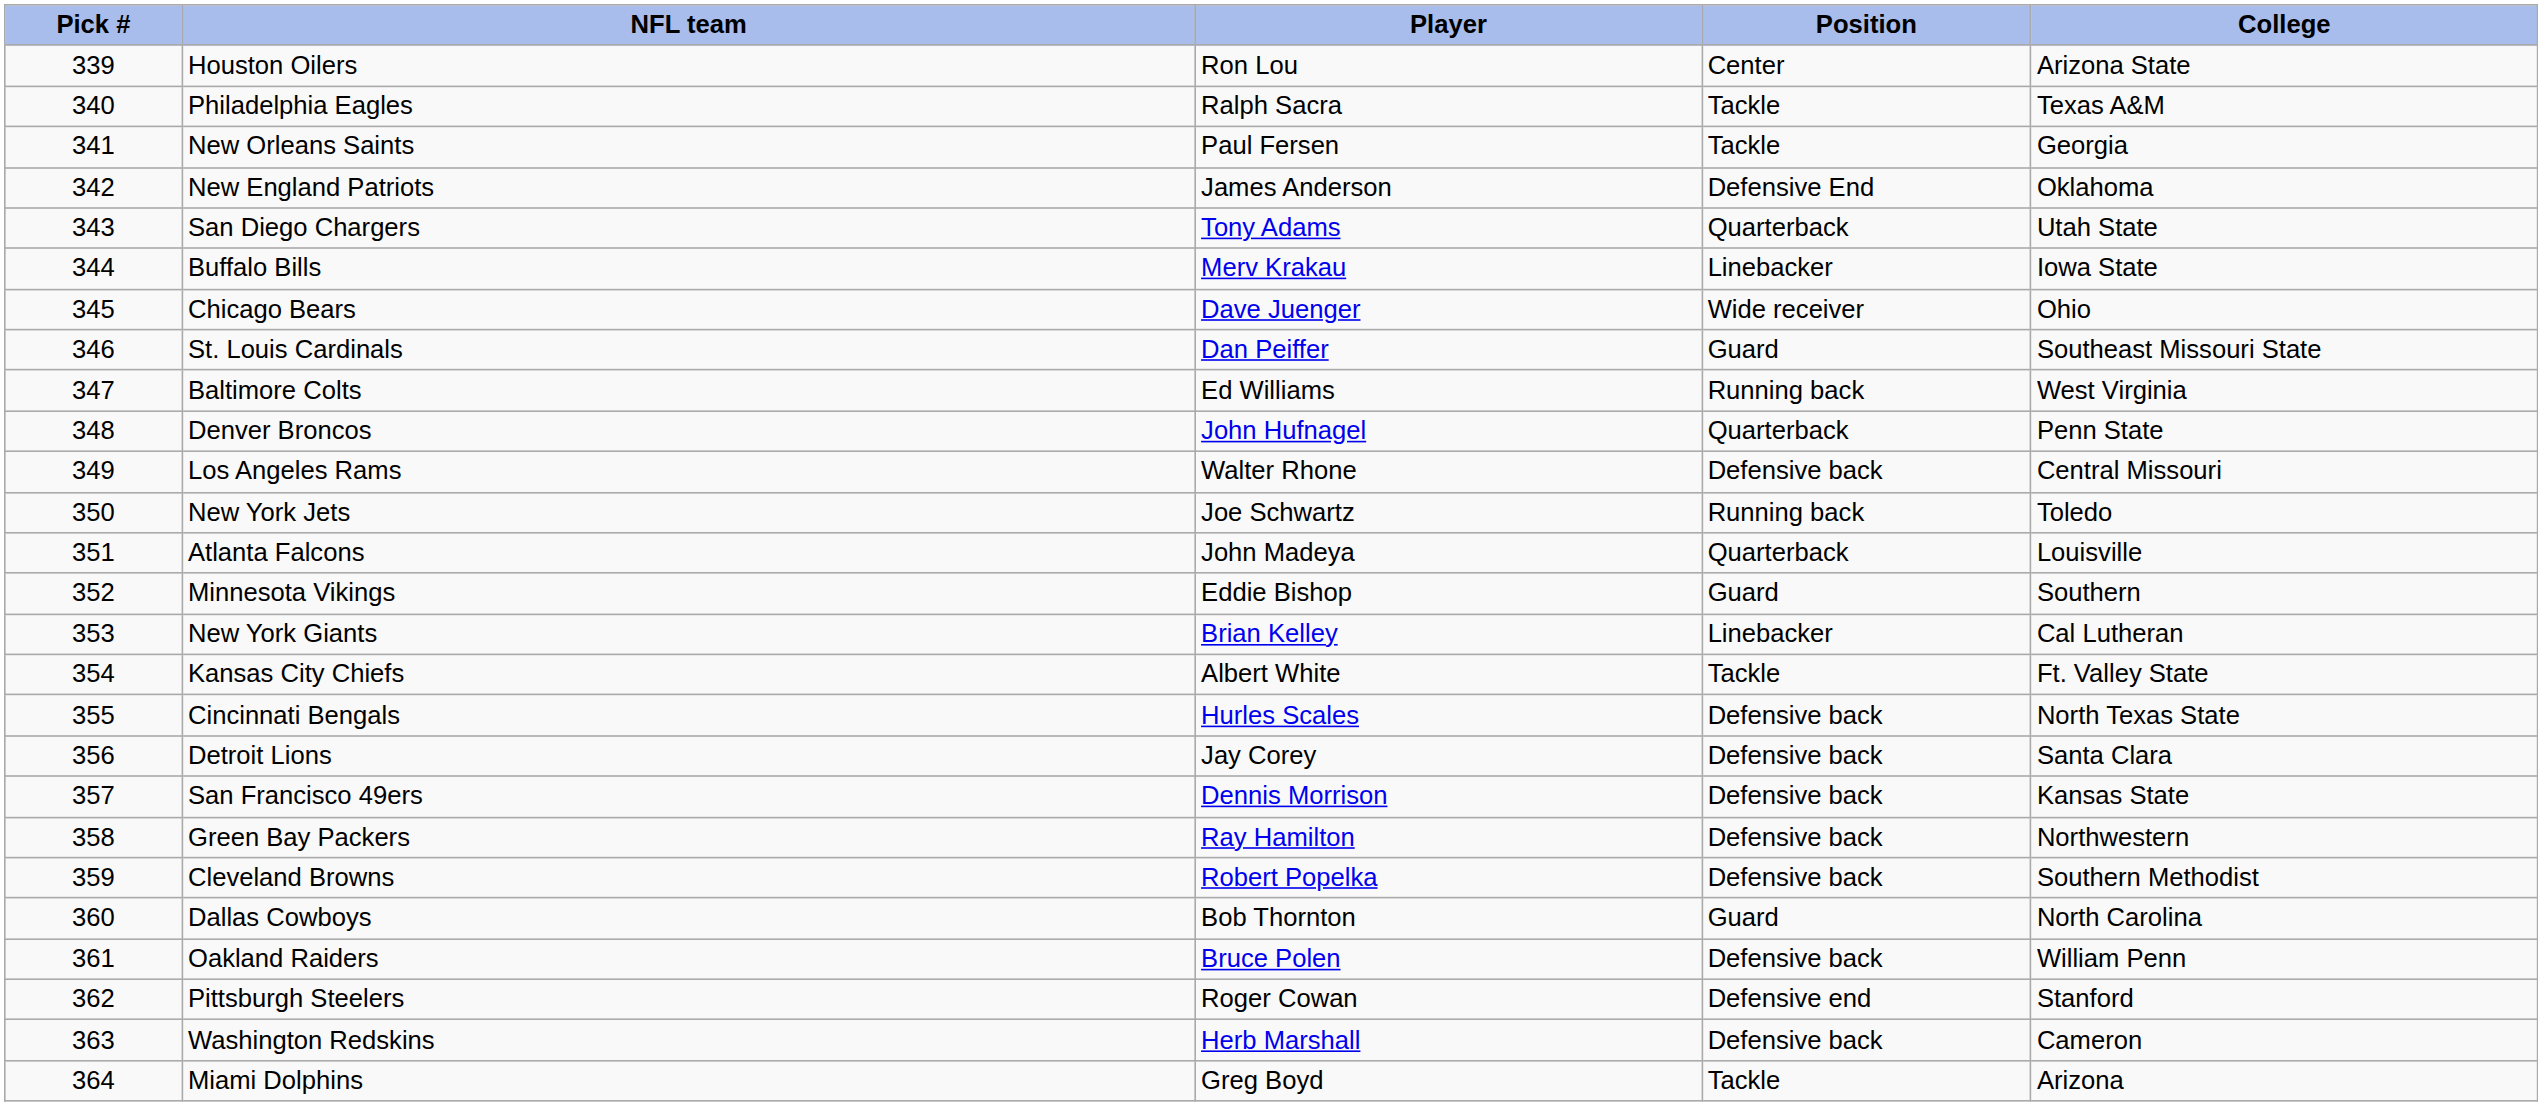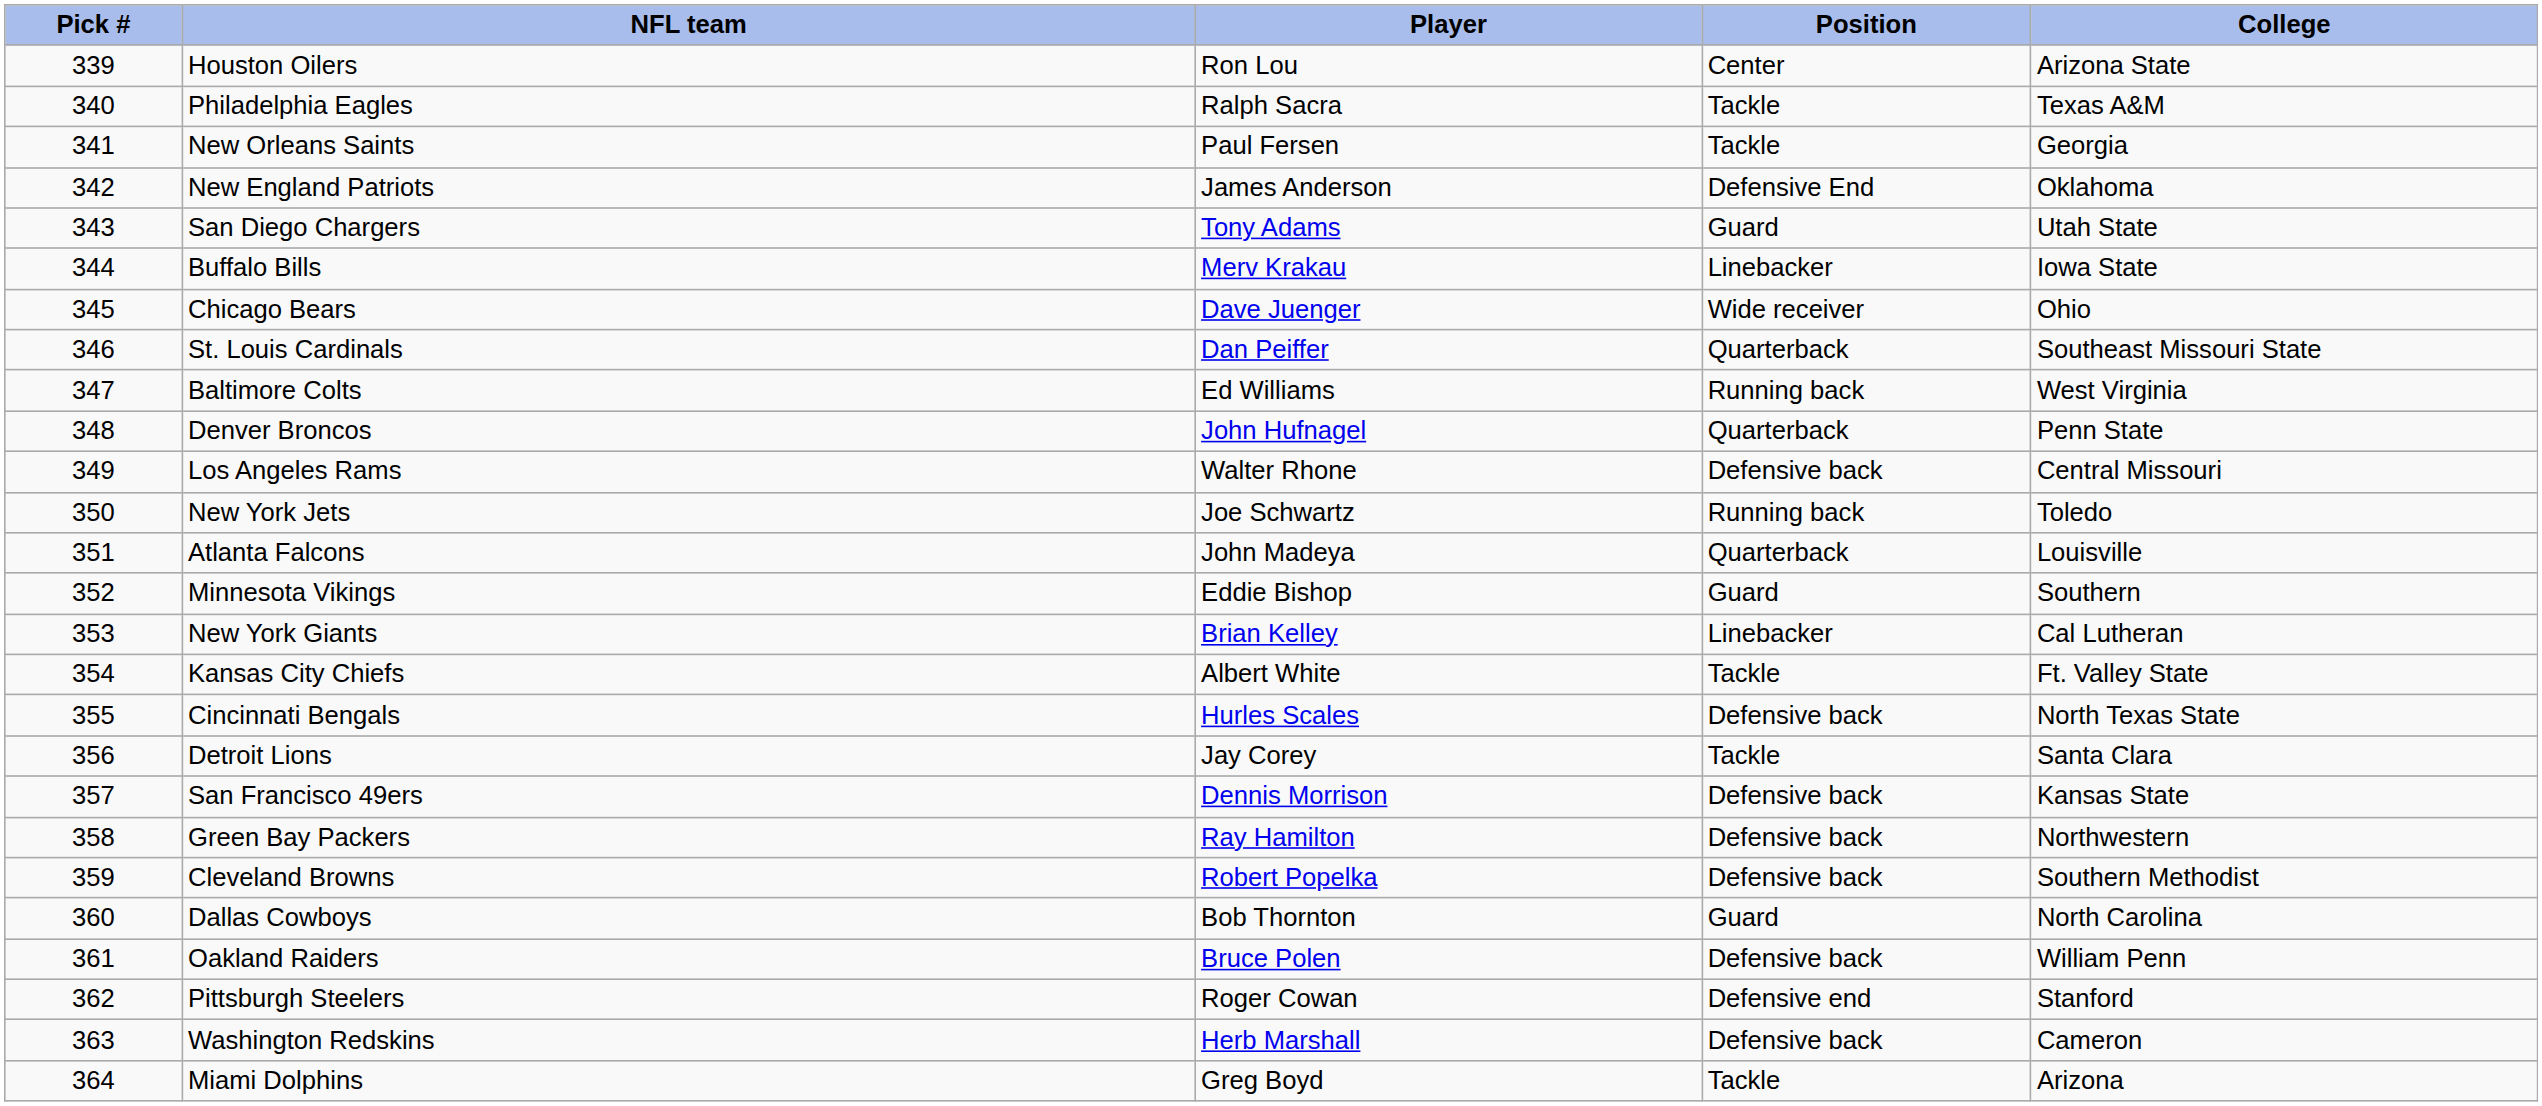 <table class="wikitable sortable sortable" style="width: 100%">
 <tr>
 <th style="background:#a8bdec; width:7%;">Pick #</th>
 <th style="width:40%; background:#a8bdec;">NFL team</th>
 <th style="width:20%; background:#a8bdec;">Player</th>
 <th style="width:13%; background:#a8bdec;">Position</th>
 <th style="background:#A8BDEC;">College</th>
 </tr>
 <tr>
 <td align=center>339</td>
 <td>Houston Oilers</td>
 <td>Ron Lou</td>
 <td>Center</td>
 <td>Arizona State</td>
 </tr>
 <tr>
 <td align=center>340</td>
 <td>Philadelphia Eagles</td>
 <td>Ralph Sacra</td>
 <td>Tackle</td>
 <td>Texas A&M</td>
 </tr>
 <tr>
 <td align=center>341</td>
 <td>New Orleans Saints</td>
 <td>Paul Fersen</td>
 <td>Tackle</td>
 <td>Georgia</td>
 </tr>
 <tr>
 <td align=center>342</td>
 <td>New England Patriots</td>
 <td>James Anderson</td>
 <td>Defensive End</td>
 <td>Oklahoma</td>
 </tr>
 <tr>
 <td align=center>343</td>
 <td>San Diego Chargers</td>
 <td><a href='#'>Tony Adams</a></td>
-<td>Quarterback</td>
+<td>Guard</td>
 <td>Utah State</td>
 </tr>
 <tr>
 <td align=center>344</td>
 <td>Buffalo Bills</td>
 <td><a href='#'>Merv Krakau</a></td>
 <td>Linebacker</td>
 <td>Iowa State</td>
 </tr>
 <tr>
 <td align=center>345</td>
 <td>Chicago Bears</td>
 <td><a href='#'>Dave Juenger</a></td>
 <td>Wide receiver</td>
 <td>Ohio</td>
 </tr>
 <tr>
 <td align=center>346</td>
 <td>St. Louis Cardinals</td>
 <td><a href='#'>Dan Peiffer</a></td>
-<td>Guard</td>
+<td>Quarterback</td>
 <td>Southeast Missouri State</td>
 </tr>
 <tr>
 <td align=center>347</td>
 <td>Baltimore Colts</td>
 <td>Ed Williams</td>
 <td>Running back</td>
 <td>West Virginia</td>
 </tr>
 <tr>
 <td align=center>348</td>
 <td>Denver Broncos</td>
 <td><a href='#'>John Hufnagel</a></td>
 <td>Quarterback</td>
 <td>Penn State</td>
 </tr>
 <tr>
 <td align=center>349</td>
 <td>Los Angeles Rams</td>
 <td>Walter Rhone</td>
 <td>Defensive back</td>
 <td>Central Missouri</td>
 </tr>
 <tr>
 <td align=center>350</td>
 <td>New York Jets</td>
 <td>Joe Schwartz</td>
 <td>Running back</td>
 <td>Toledo</td>
 </tr>
 <tr>
 <td align=center>351</td>
 <td>Atlanta Falcons</td>
 <td>John Madeya</td>
 <td>Quarterback</td>
 <td>Louisville</td>
 </tr>
 <tr>
 <td align=center>352</td>
 <td>Minnesota Vikings</td>
 <td>Eddie Bishop</td>
 <td>Guard</td>
 <td>Southern</td>
 </tr>
 <tr>
 <td align=center>353</td>
 <td>New York Giants</td>
 <td><a href='#'>Brian Kelley</a></td>
 <td>Linebacker</td>
 <td>Cal Lutheran</td>
 </tr>
 <tr>
 <td align=center>354</td>
 <td>Kansas City Chiefs</td>
 <td>Albert White</td>
 <td>Tackle</td>
 <td>Ft. Valley State</td>
 </tr>
 <tr>
 <td align=center>355</td>
 <td>Cincinnati Bengals</td>
 <td><a href='#'>Hurles Scales</a></td>
 <td>Defensive back</td>
 <td>North Texas State</td>
 </tr>
 <tr>
 <td align=center>356</td>
 <td>Detroit Lions</td>
 <td>Jay Corey</td>
-<td>Defensive back</td>
+<td>Tackle</td>
 <td>Santa Clara</td>
 </tr>
 <tr>
 <td align=center>357</td>
 <td>San Francisco 49ers</td>
 <td><a href='#'>Dennis Morrison</a></td>
 <td>Defensive back</td>
 <td>Kansas State</td>
 </tr>
 <tr>
 <td align=center>358</td>
 <td>Green Bay Packers</td>
 <td><a href='#'>Ray Hamilton</a></td>
 <td>Defensive back</td>
 <td>Northwestern</td>
 </tr>
 <tr>
 <td align=center>359</td>
 <td>Cleveland Browns</td>
 <td><a href='#'>Robert Popelka</a></td>
 <td>Defensive back</td>
 <td>Southern Methodist</td>
 </tr>
 <tr>
 <td align=center>360</td>
 <td>Dallas Cowboys</td>
 <td>Bob Thornton</td>
 <td>Guard</td>
 <td>North Carolina</td>
 </tr>
 <tr>
 <td align=center>361</td>
 <td>Oakland Raiders</td>
 <td><a href='#'>Bruce Polen</a></td>
 <td>Defensive back</td>
 <td>William Penn</td>
 </tr>
 <tr>
 <td align=center>362</td>
 <td>Pittsburgh Steelers</td>
 <td>Roger Cowan</td>
 <td>Defensive end</td>
 <td>Stanford</td>
 </tr>
 <tr>
 <td align=center>363</td>
 <td>Washington Redskins</td>
 <td><a href='#'>Herb Marshall</a></td>
 <td>Defensive back</td>
 <td>Cameron</td>
 </tr>
 <tr>
 <td align=center>364</td>
 <td>Miami Dolphins</td>
 <td>Greg Boyd</td>
 <td>Tackle</td>
 <td>Arizona</td>
 </tr>
 </table>
